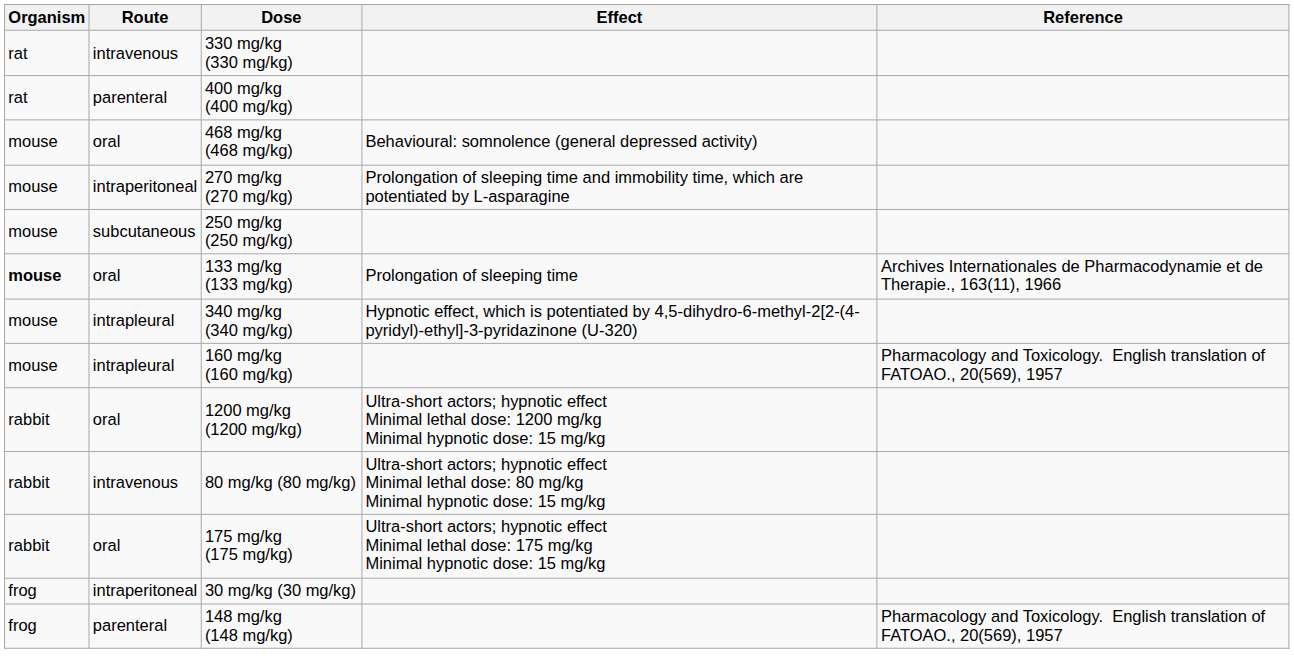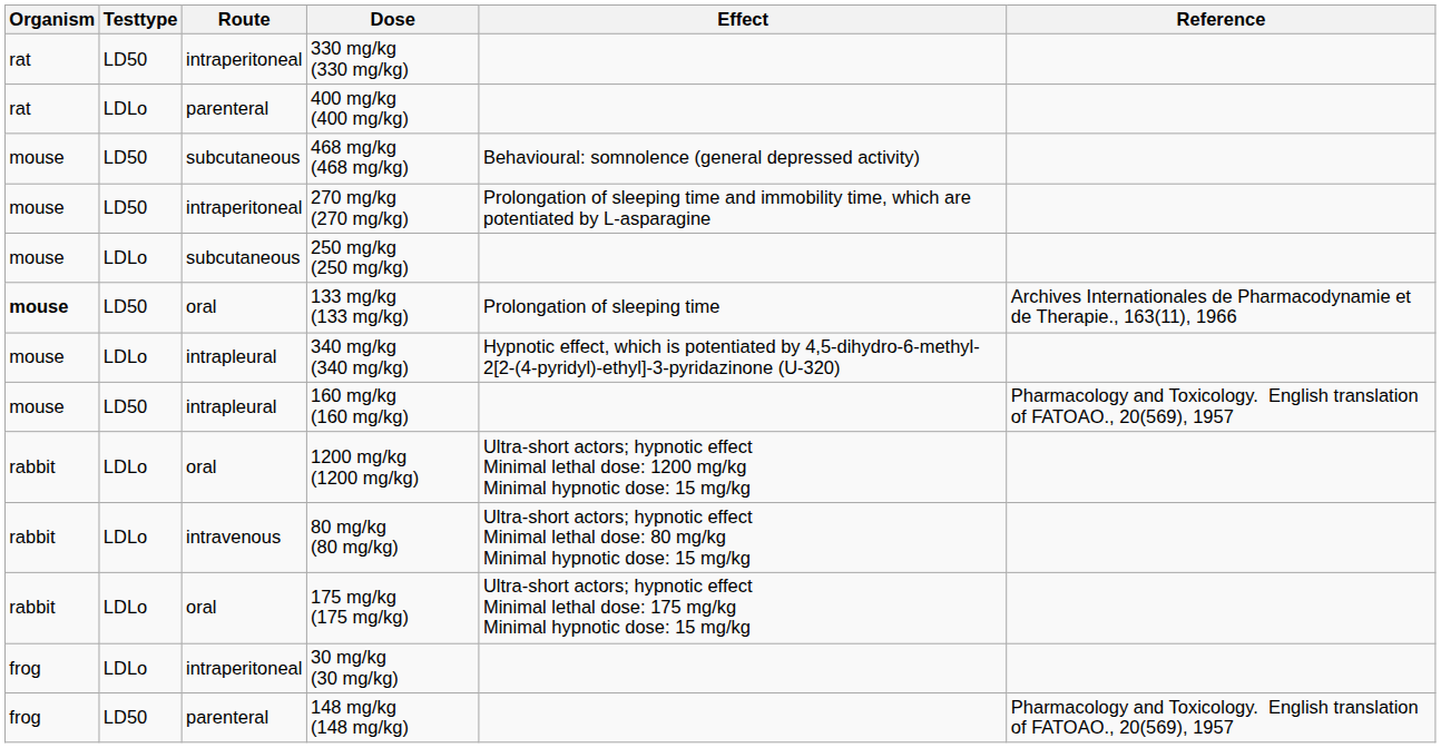 <table class="wikitable">
 <tr>
 <th>Organism</th>
+<th>Testtype</th>
 <th>Route</th>
 <th>Dose</th>
 <th>Effect</th>
 <th>Reference</th>
 </tr>
 <tr>
 <td>rat</td>
-<td>intravenous</td>
+<td>LD50</td>
+<td>intraperitoneal</td>
 <td>330 mg/kg (330 mg/kg)</td>
 <td></td>
 <td></td>
 </tr>
 <tr>
 <td>rat</td>
+<td>LDLo</td>
 <td>parenteral</td>
 <td>400 mg/kg (400 mg/kg)</td>
 <td></td>
 <td></td>
 </tr>
 <tr>
 <td>mouse</td>
-<td>oral</td>
+<td>LD50</td>
+<td>subcutaneous</td>
 <td>468 mg/kg (468 mg/kg)</td>
 <td>Behavioural: somnolence (general depressed activity)</td>
 <td></td>
 </tr>
 <tr>
 <td>mouse</td>
+<td>LD50</td>
 <td>intraperitoneal</td>
 <td>270 mg/kg (270 mg/kg)</td>
 <td>Prolongation of sleeping time and immobility time, which are potentiated by L-asparagine</td>
 <td></td>
 </tr>
 <tr>
 <td>mouse</td>
+<td>LDLo</td>
 <td>subcutaneous</td>
 <td>250 mg/kg (250 mg/kg)</td>
 <td></td>
 <td></td>
 </tr>
 <tr>
 <td><strong>mouse</strong></td>
+<td>LD50</td>
 <td>oral</td>
 <td>133 mg/kg (133 mg/kg)</td>
 <td>Prolongation of sleeping time</td>
 <td>Archives Internationales de Pharmacodynamie et de Therapie., 163(11), 1966</td>
 </tr>
 <tr>
 <td>mouse</td>
+<td>LDLo</td>
 <td>intrapleural</td>
 <td>340 mg/kg (340 mg/kg)</td>
 <td>Hypnotic effect, which is potentiated by 4,5-dihydro-6-methyl-2[2-(4-pyridyl)-ethyl]-3-pyridazinone (U-320)</td>
 <td></td>
 </tr>
 <tr>
 <td>mouse</td>
+<td>LD50</td>
 <td>intrapleural</td>
 <td>160 mg/kg (160 mg/kg)</td>
 <td></td>
 <td>Pharmacology and Toxicology.  English translation of FATOAO., 20(569), 1957</td>
 </tr>
 <tr>
 <td>rabbit</td>
+<td>LDLo</td>
 <td>oral</td>
 <td>1200 mg/kg (1200 mg/kg)</td>
 <td>Ultra-short actors; hypnotic effect<br>Minimal lethal dose: 1200 mg/kg<br>Minimal hypnotic dose: 15 mg/kg</td>
 <td></td>
 </tr>
 <tr>
 <td>rabbit</td>
+<td>LDLo</td>
 <td>intravenous</td>
 <td>80 mg/kg (80 mg/kg)</td>
 <td>Ultra-short actors; hypnotic effect<br>Minimal lethal dose: 80 mg/kg<br>Minimal hypnotic dose: 15 mg/kg</td>
 <td></td>
 </tr>
 <tr>
 <td>rabbit</td>
+<td>LDLo</td>
 <td>oral</td>
 <td>175 mg/kg (175 mg/kg)</td>
 <td>Ultra-short actors; hypnotic effect<br>Minimal lethal dose: 175 mg/kg<br>Minimal hypnotic dose: 15 mg/kg</td>
 <td></td>
 </tr>
 <tr>
 <td>frog</td>
+<td>LDLo</td>
 <td>intraperitoneal</td>
 <td>30 mg/kg (30 mg/kg)</td>
 <td></td>
 <td></td>
 </tr>
 <tr>
 <td>frog</td>
+<td>LD50</td>
 <td>parenteral</td>
 <td>148 mg/kg (148 mg/kg)</td>
 <td></td>
 <td>Pharmacology and Toxicology.  English translation of FATOAO., 20(569), 1957</td>
 </tr>
 </table>
